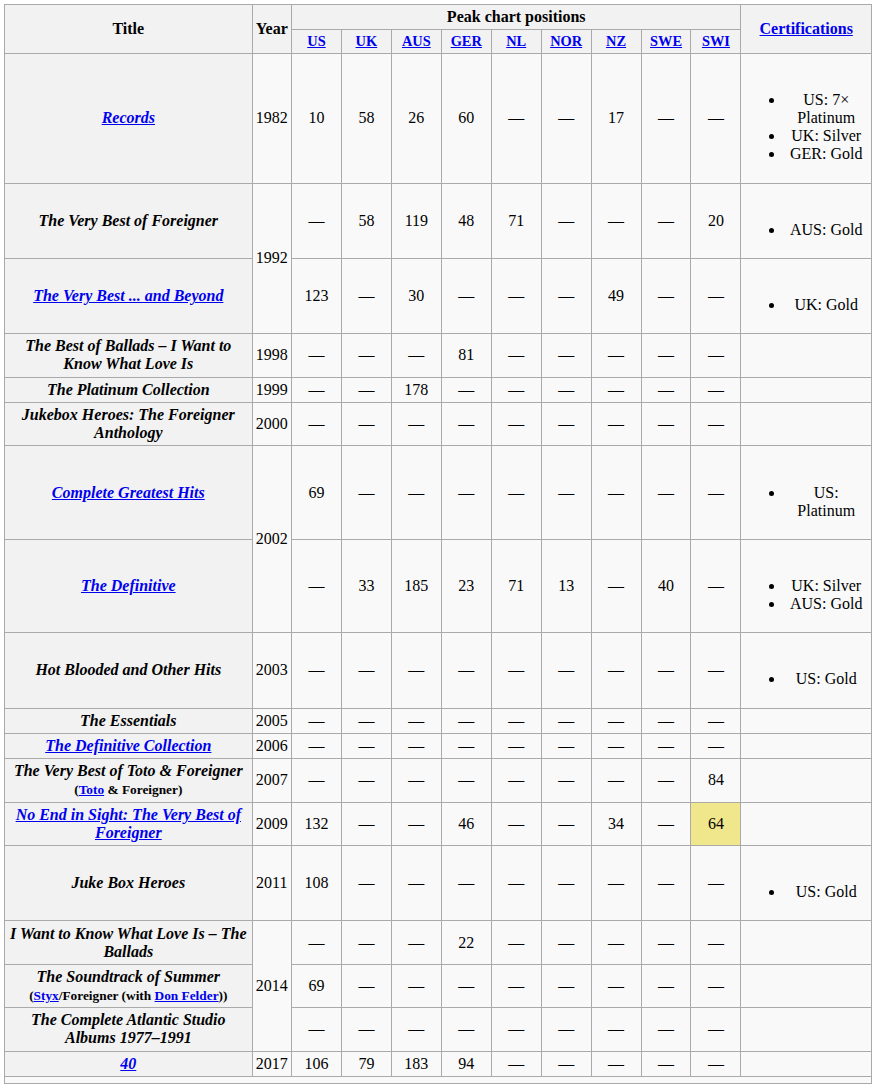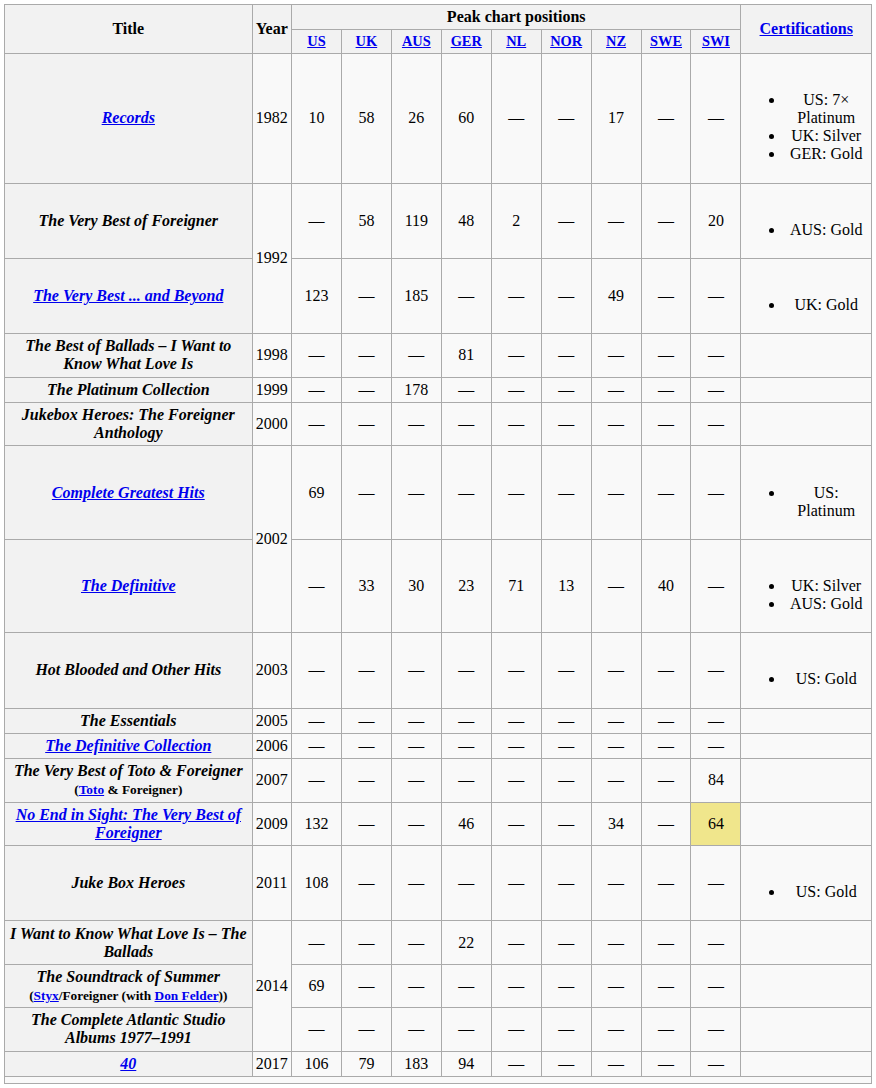 <table class="wikitable plainrowheaders" style="text-align:center;">
 <tr>
 <th rowspan="2">Title</th>
 <th rowspan="2">Year</th>
 <th colspan="9">Peak chart positions</th>
 <th rowspan="2"><a href='#'>Certifications</a></th>
 </tr>
 <tr>
 <th scope="col" style="width:3em;font-size:90%;"><a href='#'>US</a><br></th>
 <th scope="col" style="width:3em;font-size:90%;"><a href='#'>UK</a><br></th>
 <th scope="col" style="width:3em;font-size:90%;"><a href='#'>AUS</a><br></th>
 <th scope="col" style="width:3em;font-size:90%;"><a href='#'>GER</a><br></th>
 <th scope="col" style="width:3em;font-size:90%;"><a href='#'>NL</a><br></th>
 <th scope="col" style="width:3em;font-size:90%;"><a href='#'>NOR</a><br></th>
 <th scope="col" style="width:3em;font-size:90%;"><a href='#'>NZ</a><br></th>
 <th scope="col" style="width:3em;font-size:90%;"><a href='#'>SWE</a><br></th>
 <th scope="col" style="width:3em;font-size:90%;"><a href='#'>SWI</a><br></th>
 </tr>
 <tr>
 <th scope="row"><em><a href='#'>Records</a></em></th>
 <td>1982</td>
 <td>10</td>
 <td>58</td>
 <td>26</td>
 <td>60</td>
 <td>—</td>
 <td>—</td>
 <td>17</td>
 <td>—</td>
 <td>—</td>
 <td><br><ul><li>US: 7× Platinum</li><li>UK: Silver</li><li>GER: Gold</li></ul></td>
 </tr>
 <tr>
 <th scope="row"><em>The Very Best of Foreigner</em></th>
 <td rowspan="2">1992</td>
 <td>—</td>
 <td>58</td>
 <td>119</td>
 <td>48</td>
-<td>71</td>
+<td>2</td>
 <td>—</td>
 <td>—</td>
 <td>—</td>
 <td>20</td>
 <td><br><ul><li>AUS: Gold</li></ul></td>
 </tr>
 <tr>
 <th scope="row"><em><a href='#'>The Very Best ... and Beyond</a></em></th>
 <td>123</td>
 <td>—</td>
-<td>30</td>
+<td>185</td>
 <td>—</td>
 <td>—</td>
 <td>—</td>
 <td>49</td>
 <td>—</td>
 <td>—</td>
 <td><br><ul><li>UK: Gold</li></ul></td>
 </tr>
 <tr>
 <th scope="row"><em>The Best of Ballads – I Want to Know What Love Is</em></th>
 <td>1998</td>
 <td>—</td>
 <td>—</td>
 <td>—</td>
 <td>81</td>
 <td>—</td>
 <td>—</td>
 <td>—</td>
 <td>—</td>
 <td>—</td>
 <td></td>
 </tr>
 <tr>
 <th scope="row"><em>The Platinum Collection</em></th>
 <td>1999</td>
 <td>—</td>
 <td>—</td>
 <td>178</td>
 <td>—</td>
 <td>—</td>
 <td>—</td>
 <td>—</td>
 <td>—</td>
 <td>—</td>
 <td></td>
 </tr>
 <tr>
 <th scope="row"><em>Jukebox Heroes: The Foreigner Anthology</em></th>
 <td>2000</td>
 <td>—</td>
 <td>—</td>
 <td>—</td>
 <td>—</td>
 <td>—</td>
 <td>—</td>
 <td>—</td>
 <td>—</td>
 <td>—</td>
 <td></td>
 </tr>
 <tr>
 <th scope="row"><em><a href='#'>Complete Greatest Hits</a></em></th>
 <td rowspan="2">2002</td>
 <td>69</td>
 <td>—</td>
 <td>—</td>
 <td>—</td>
 <td>—</td>
 <td>—</td>
 <td>—</td>
 <td>—</td>
 <td>—</td>
 <td><br><ul><li>US: Platinum</li></ul></td>
 </tr>
 <tr>
 <th scope="row"><em><a href='#'>The Definitive</a></em></th>
 <td>—</td>
 <td>33</td>
-<td>185</td>
+<td>30</td>
 <td>23</td>
 <td>71</td>
 <td>13</td>
 <td>—</td>
 <td>40</td>
 <td>—</td>
 <td><br><ul><li>UK: Silver</li><li>AUS: Gold</li></ul></td>
 </tr>
 <tr>
 <th scope="row"><em>Hot Blooded and Other Hits</em></th>
 <td>2003</td>
 <td>—</td>
 <td>—</td>
 <td>—</td>
 <td>—</td>
 <td>—</td>
 <td>—</td>
 <td>—</td>
 <td>—</td>
 <td>—</td>
 <td><br><ul><li>US: Gold</li></ul></td>
 </tr>
 <tr>
 <th scope="row"><em>The Essentials</em></th>
 <td>2005</td>
 <td>—</td>
 <td>—</td>
 <td>—</td>
 <td>—</td>
 <td>—</td>
 <td>—</td>
 <td>—</td>
 <td>—</td>
 <td>—</td>
 <td></td>
 </tr>
 <tr>
 <th scope="row"><em><a href='#'>The Definitive Collection</a></em></th>
 <td rowspan="1">2006</td>
 <td>—</td>
 <td>—</td>
 <td>—</td>
 <td>—</td>
 <td>—</td>
 <td>—</td>
 <td>—</td>
 <td>—</td>
 <td>—</td>
 <td></td>
 </tr>
 <tr>
 <th scope="row"><em>The Very Best of Toto & Foreigner</em> <small>(<a href='#'>Toto</a> & Foreigner)</small></th>
 <td>2007</td>
 <td>—</td>
 <td>—</td>
 <td>—</td>
 <td>—</td>
 <td>—</td>
 <td>—</td>
 <td>—</td>
 <td>—</td>
 <td>84</td>
 <td></td>
 </tr>
 <tr>
 <th scope="row"><em><a href='#'>No End in Sight: The Very Best of Foreigner</a></em></th>
 <td>2009</td>
 <td>132</td>
 <td>—</td>
 <td>—</td>
 <td>46</td>
 <td>—</td>
 <td>—</td>
 <td>34</td>
 <td>—</td>
 <td style="background: khaki;">64</td>
 <td></td>
 </tr>
 <tr>
 <th scope="row"><em>Juke Box Heroes</em></th>
 <td rowspan="1">2011</td>
 <td>108</td>
 <td>—</td>
 <td>—</td>
 <td>—</td>
 <td>—</td>
 <td>—</td>
 <td>—</td>
 <td>—</td>
 <td>—</td>
 <td><br><ul><li>US: Gold</li></ul></td>
 </tr>
 <tr>
 <th scope="row"><em>I Want to Know What Love Is – The Ballads</em></th>
 <td rowspan="3">2014</td>
 <td>—</td>
 <td>—</td>
 <td>—</td>
 <td>22</td>
 <td>—</td>
 <td>—</td>
 <td>—</td>
 <td>—</td>
 <td>—</td>
 <td></td>
 </tr>
 <tr>
 <th scope="row"><em>The Soundtrack of Summer</em> <small>(<a href='#'>Styx</a>/Foreigner (with <a href='#'>Don Felder</a>))</small></th>
 <td>69</td>
 <td>—</td>
 <td>—</td>
 <td>—</td>
 <td>—</td>
 <td>—</td>
 <td>—</td>
 <td>—</td>
 <td>—</td>
 <td></td>
 </tr>
 <tr>
 <th scope="row"><em>The Complete Atlantic Studio Albums 1977–1991</em></th>
 <td>—</td>
 <td>—</td>
 <td>—</td>
 <td>—</td>
 <td>—</td>
 <td>—</td>
 <td>—</td>
 <td>—</td>
 <td>—</td>
 <td></td>
 </tr>
 <tr>
 <th scope="row"><em><a href='#'>40</a></em></th>
 <td>2017</td>
 <td>106</td>
 <td>79</td>
 <td>183</td>
 <td>94</td>
 <td>—</td>
 <td>—</td>
 <td>—</td>
 <td>—</td>
 <td>—</td>
 <td></td>
 </tr>
 <tr>
 <td colspan="14"></td>
 </tr>
 </table>
